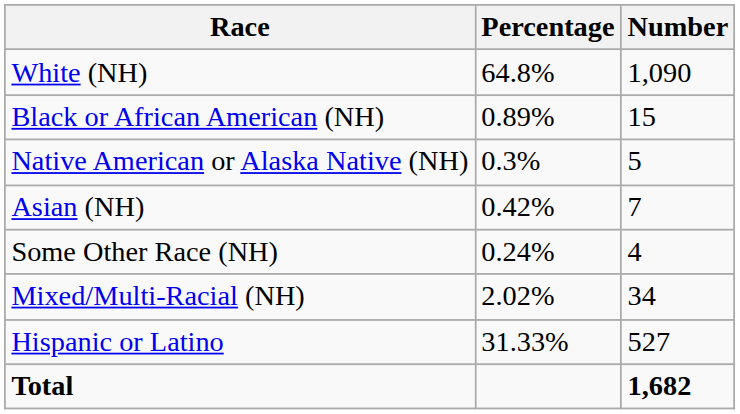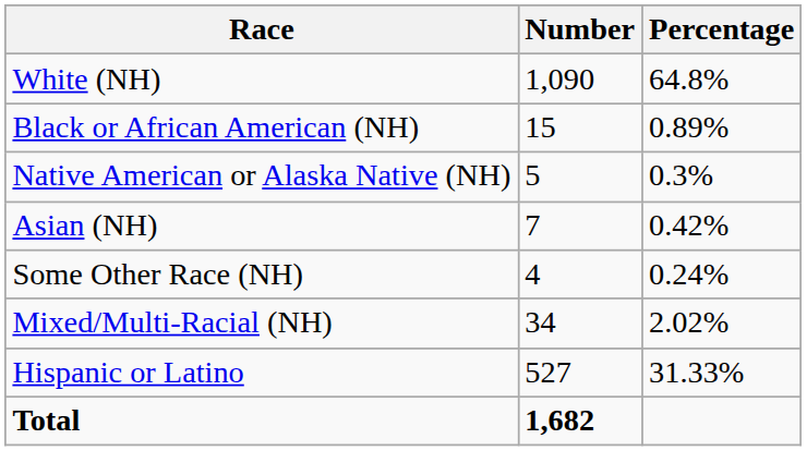 <table class="wikitable">
 <tr>
 <th>Race</th>
+<th>Number</th>
 <th>Percentage</th>
-<th>Number</th>
 </tr>
 <tr>
 <td><a href='#'>White</a> (NH)</td>
+<td>1,090</td>
 <td>64.8%</td>
-<td>1,090</td>
 </tr>
 <tr>
 <td><a href='#'>Black or African American</a> (NH)</td>
+<td>15</td>
 <td>0.89%</td>
-<td>15</td>
 </tr>
 <tr>
 <td><a href='#'>Native American</a> or <a href='#'>Alaska Native</a> (NH)</td>
+<td>5</td>
 <td>0.3%</td>
-<td>5</td>
 </tr>
 <tr>
 <td><a href='#'>Asian</a> (NH)</td>
+<td>7</td>
 <td>0.42%</td>
-<td>7</td>
 </tr>
 <tr>
 <td>Some Other Race (NH)</td>
+<td>4</td>
 <td>0.24%</td>
-<td>4</td>
 </tr>
 <tr>
 <td><a href='#'>Mixed/Multi-Racial</a> (NH)</td>
+<td>34</td>
 <td>2.02%</td>
-<td>34</td>
 </tr>
 <tr>
 <td><a href='#'>Hispanic or Latino</a></td>
+<td>527</td>
 <td>31.33%</td>
-<td>527</td>
 </tr>
 <tr>
 <td><strong>Total</strong></td>
+<td><strong>1,682</strong></td>
 <td></td>
-<td><strong>1,682</strong></td>
 </tr>
 </table>
